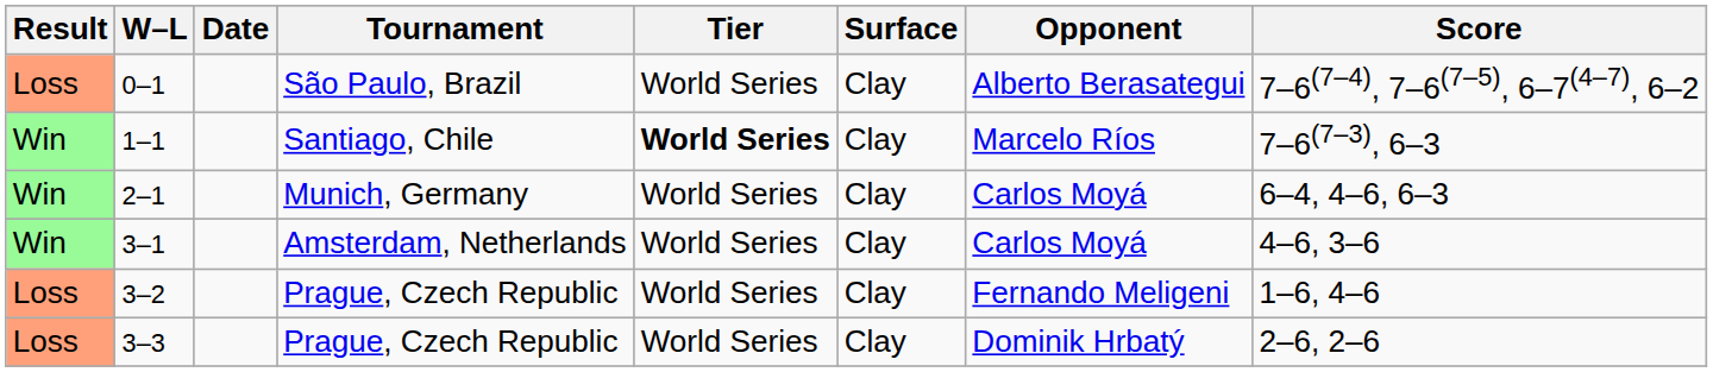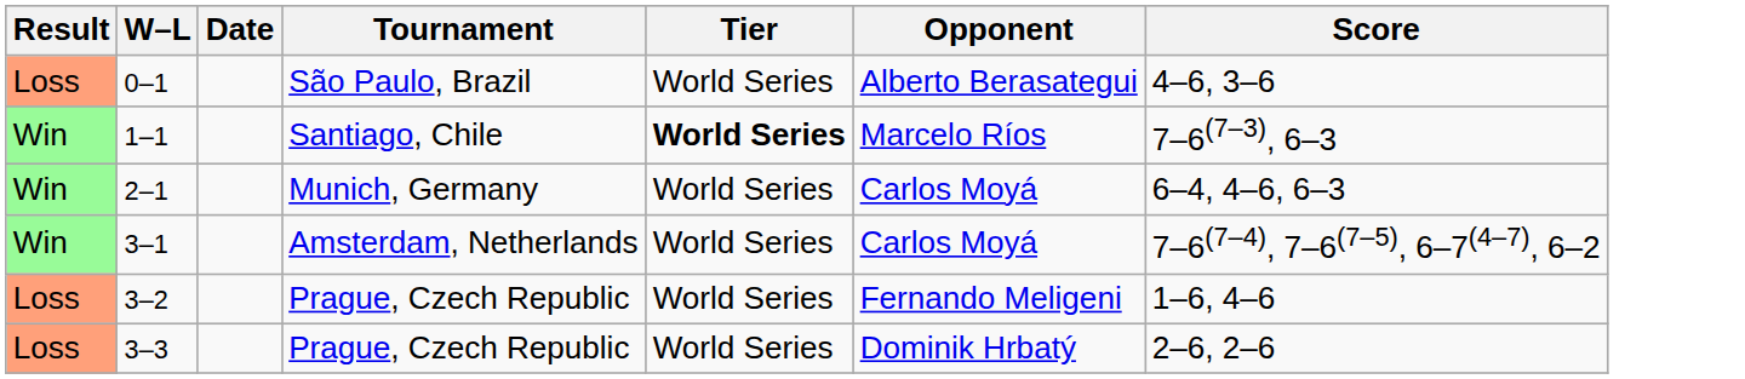 <table class="sortable wikitable">
 <tr>
 <th>Result</th>
 <th class="unsortable">W–L</th>
 <th>Date</th>
 <th>Tournament</th>
 <th>Tier</th>
-<th>Surface</th>
 <th>Opponent</th>
 <th class="unsortable">Score</th>
 </tr>
 <tr>
 <td bgcolor=FFA07A>Loss</td>
 <td><small>0–1</small></td>
 <td></td>
 <td><a href='#'>São Paulo</a>, Brazil</td>
 <td>World Series</td>
-<td>Clay</td>
 <td> <a href='#'>Alberto Berasategui</a></td>
-<td>7–6<sup>(7–4)</sup>, 7–6<sup>(7–5)</sup>, 6–7<sup>(4–7)</sup>, 6–2</td>
+<td>4–6, 3–6</td>
 </tr>
 <tr>
 <td bgcolor=98FB98>Win</td>
 <td><small>1–1</small></td>
 <td><a href='#'></a></td>
 <td><a href='#'>Santiago</a>, Chile</td>
 <td><strong>World Series</strong></td>
-<td>Clay</td>
 <td> <a href='#'>Marcelo Ríos</a></td>
 <td>7–6<sup>(7–3)</sup>, 6–3</td>
 </tr>
 <tr>
 <td bgcolor=98FB98>Win</td>
 <td><small>2–1</small></td>
 <td><a href='#'></a></td>
 <td><a href='#'>Munich</a>, Germany</td>
 <td>World Series</td>
-<td>Clay</td>
 <td> <a href='#'>Carlos Moyá</a></td>
 <td>6–4, 4–6, 6–3</td>
 </tr>
 <tr>
 <td bgcolor=98FB98>Win</td>
 <td><small>3–1</small></td>
 <td><a href='#'></a></td>
 <td><a href='#'>Amsterdam</a>, Netherlands</td>
 <td>World Series</td>
-<td>Clay</td>
 <td> <a href='#'>Carlos Moyá</a></td>
-<td>4–6, 3–6</td>
+<td>7–6<sup>(7–4)</sup>, 7–6<sup>(7–5)</sup>, 6–7<sup>(4–7)</sup>, 6–2</td>
 </tr>
 <tr>
 <td bgcolor=FFA07A>Loss</td>
 <td><small>3–2</small></td>
 <td><a href='#'></a></td>
 <td><a href='#'>Prague</a>, Czech Republic</td>
 <td>World Series</td>
-<td>Clay</td>
 <td> <a href='#'>Fernando Meligeni</a></td>
 <td>1–6, 4–6</td>
 </tr>
 <tr>
 <td bgcolor=FFA07A>Loss</td>
 <td><small>3–3</small></td>
 <td><a href='#'></a></td>
 <td><a href='#'>Prague</a>, Czech Republic</td>
 <td>World Series</td>
-<td>Clay</td>
 <td> <a href='#'>Dominik Hrbatý</a></td>
 <td>2–6, 2–6</td>
 </tr>
 </table>
